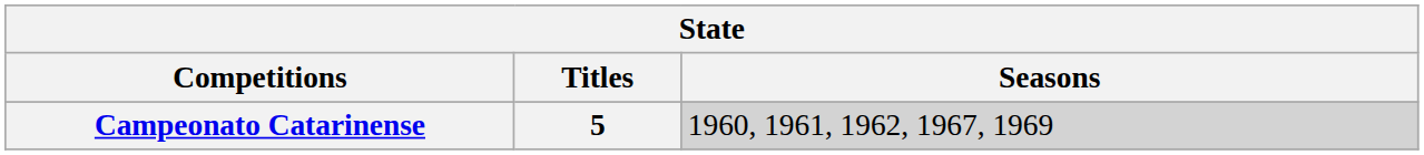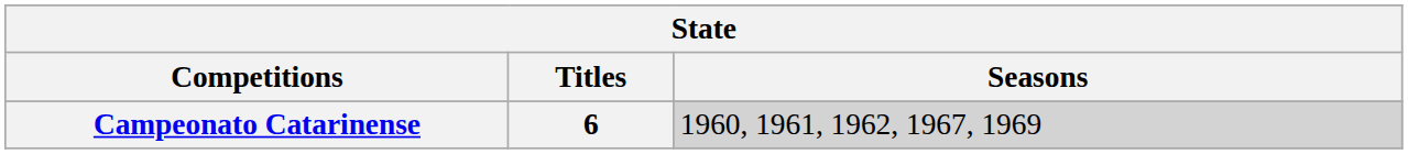 <table class="wikitable">
 <tr>
 <th colspan="3">State</th>
 </tr>
 <tr>
 <th style="width:260px">Competitions</th>
 <th style="width:80px">Titles</th>
 <th style="width:380px">Seasons</th>
 </tr>
 <tr>
 <th><a href='#'>Campeonato Catarinense</a></th>
-<th>5</th>
+<th>6</th>
 <td style="background: lightgrey;">1960, 1961, 1962, 1967, 1969</td>
 </tr>
 </table>
